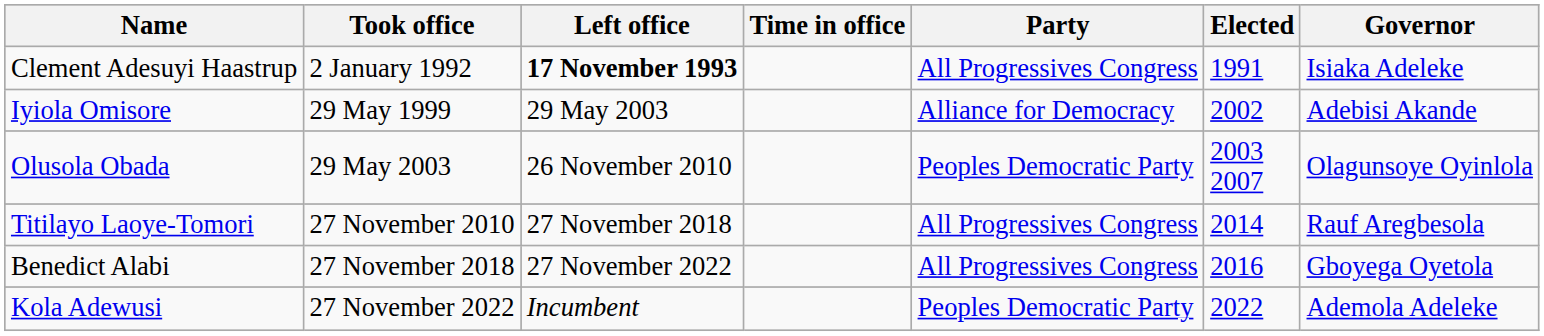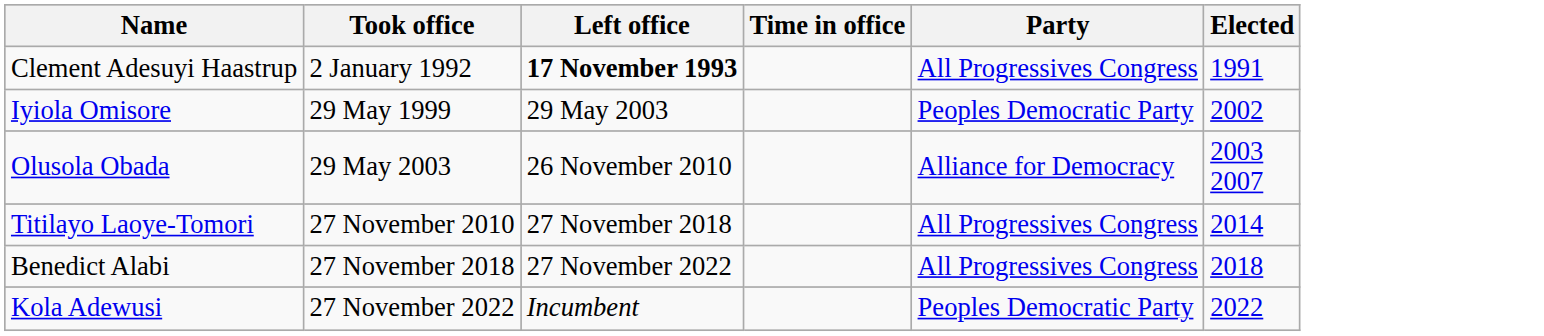 <table class="wikitable">
 <tr>
 <th>Name</th>
 <th>Took office</th>
 <th>Left office</th>
 <th>Time in office</th>
 <th>Party</th>
 <th>Elected</th>
-<th>Governor</th>
 </tr>
 <tr>
 <td>Clement Adesuyi Haastrup<br></td>
 <td>2 January 1992</td>
 <td><strong>17 November 1993</strong></td>
 <td></td>
 <td><a href='#'>All Progressives Congress</a></td>
 <td><a href='#'>1991</a></td>
-<td><a href='#'>Isiaka Adeleke</a></td>
 </tr>
 <tr>
 <td><a href='#'>Iyiola Omisore</a><br></td>
 <td>29 May 1999</td>
 <td>29 May 2003</td>
 <td></td>
-<td><a href='#'>Alliance for Democracy</a></td>
+<td><a href='#'>Peoples Democratic Party</a></td>
 <td><a href='#'>2002</a></td>
-<td><a href='#'>Adebisi Akande</a></td>
 </tr>
 <tr>
 <td><a href='#'>Olusola Obada</a><br></td>
 <td>29 May 2003</td>
 <td>26 November 2010</td>
 <td></td>
-<td><a href='#'>Peoples Democratic Party</a></td>
+<td><a href='#'>Alliance for Democracy</a></td>
 <td><a href='#'>2003</a><br><a href='#'>2007</a></td>
-<td><a href='#'>Olagunsoye Oyinlola</a></td>
 </tr>
 <tr>
 <td><a href='#'>Titilayo Laoye-Tomori</a><br></td>
 <td>27 November 2010</td>
 <td>27 November 2018</td>
 <td></td>
 <td><a href='#'>All Progressives Congress</a></td>
 <td><a href='#'>2014</a></td>
-<td><a href='#'>Rauf Aregbesola</a></td>
 </tr>
 <tr>
 <td>Benedict Alabi<br></td>
 <td>27 November 2018</td>
 <td>27 November 2022</td>
 <td></td>
 <td><a href='#'>All Progressives Congress</a></td>
-<td><a href='#'>2016</a></td>
-<td><a href='#'>Gboyega Oyetola</a></td>
+<td><a href='#'>2018</a></td>
 </tr>
 <tr>
 <td><a href='#'>Kola Adewusi</a><br></td>
 <td>27 November 2022</td>
 <td><em>Incumbent</em></td>
 <td></td>
 <td><a href='#'>Peoples Democratic Party</a></td>
 <td><a href='#'>2022</a></td>
-<td><a href='#'>Ademola Adeleke</a></td>
 </tr>
 </table>
